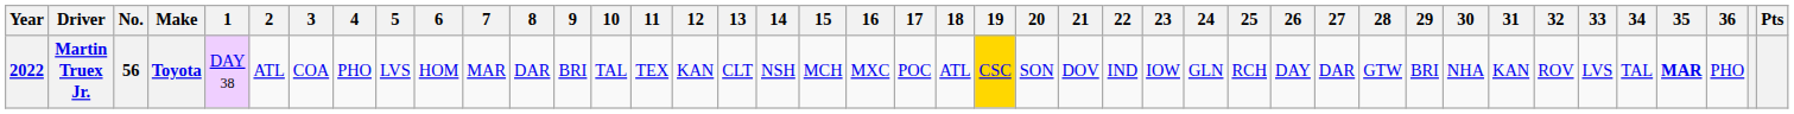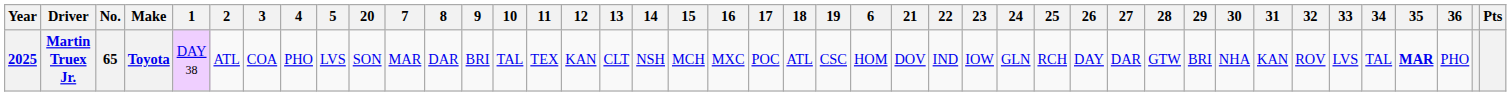 <table class="wikitable" style="text-align:center; font-size:75%">
 <tr>
 <th>Year</th>
 <th>Driver</th>
 <th>No.</th>
 <th>Make</th>
 <th>1</th>
 <th>2</th>
 <th>3</th>
 <th>4</th>
 <th>5</th>
-<th>6</th>
+<th>20</th>
 <th>7</th>
 <th>8</th>
 <th>9</th>
 <th>10</th>
 <th>11</th>
 <th>12</th>
 <th>13</th>
 <th>14</th>
 <th>15</th>
 <th>16</th>
 <th>17</th>
 <th>18</th>
 <th>19</th>
-<th>20</th>
+<th>6</th>
 <th>21</th>
 <th>22</th>
 <th>23</th>
 <th>24</th>
 <th>25</th>
 <th>26</th>
 <th>27</th>
 <th>28</th>
 <th>29</th>
 <th>30</th>
 <th>31</th>
 <th>32</th>
 <th>33</th>
 <th>34</th>
 <th>35</th>
 <th>36</th>
 <th></th>
 <th>Pts</th>
 </tr>
 <tr>
-<th><a href='#'>2022</a></th>
+<th><a href='#'>2025</a></th>
 <th><a href='#'>Martin Truex Jr.</a></th>
-<th>56</th>
+<th>65</th>
 <th><a href='#'>Toyota</a></th>
 <td style="background:#EFCFFF;"><a href='#'>DAY</a><br><small>38</small></td>
 <td><a href='#'>ATL</a></td>
 <td><a href='#'>COA</a></td>
 <td><a href='#'>PHO</a></td>
 <td><a href='#'>LVS</a></td>
-<td><a href='#'>HOM</a></td>
+<td><a href='#'>SON</a></td>
 <td><a href='#'>MAR</a></td>
 <td><a href='#'>DAR</a></td>
 <td><a href='#'>BRI</a></td>
 <td><a href='#'>TAL</a></td>
 <td><a href='#'>TEX</a></td>
 <td><a href='#'>KAN</a></td>
 <td><a href='#'>CLT</a></td>
 <td><a href='#'>NSH</a></td>
 <td><a href='#'>MCH</a></td>
 <td><a href='#'>MXC</a></td>
 <td><a href='#'>POC</a></td>
 <td><a href='#'>ATL</a></td>
-<td style="background: gold;"><a href='#'>CSC</a></td>
-<td><a href='#'>SON</a></td>
+<td><a href='#'>CSC</a></td>
+<td><a href='#'>HOM</a></td>
 <td><a href='#'>DOV</a></td>
 <td><a href='#'>IND</a></td>
 <td><a href='#'>IOW</a></td>
 <td><a href='#'>GLN</a></td>
 <td><a href='#'>RCH</a></td>
 <td><a href='#'>DAY</a></td>
 <td><a href='#'>DAR</a></td>
 <td><a href='#'>GTW</a></td>
 <td><a href='#'>BRI</a></td>
 <td><a href='#'>NHA</a></td>
 <td><a href='#'>KAN</a></td>
 <td><a href='#'>ROV</a></td>
 <td><a href='#'>LVS</a></td>
 <td><a href='#'>TAL</a></td>
 <td><strong><a href='#'>MAR</a></strong></td>
 <td><a href='#'>PHO</a></td>
 <th></th>
 <th></th>
 </tr>
 </table>
